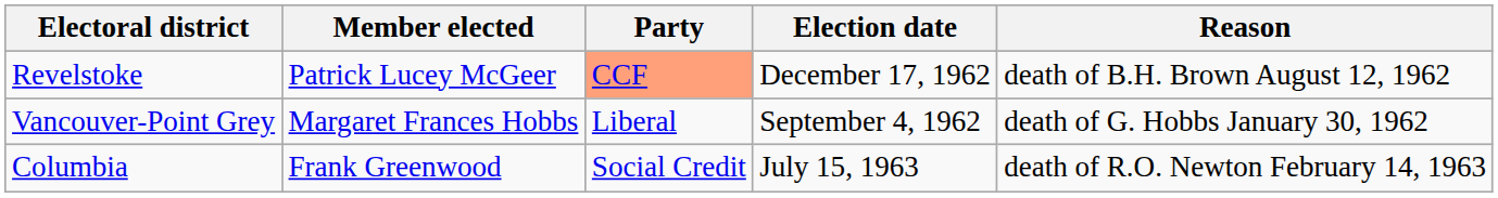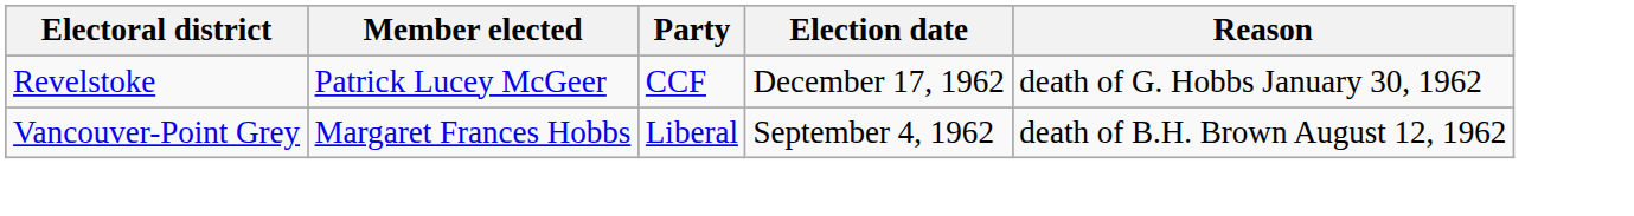 <table class="wikitable sortable">
 <tr>
 <th>Electoral district</th>
 <th>Member elected</th>
 <th>Party</th>
 <th>Election date</th>
 <th>Reason</th>
 </tr>
 <tr>
 <td><a href='#'>Revelstoke</a></td>
 <td><a href='#'>Patrick Lucey McGeer</a></td>
-<td style="background: lightsalmon;"><a href='#'>CCF</a></td>
+<td><a href='#'>CCF</a></td>
 <td>December 17, 1962</td>
-<td>death of B.H. Brown August 12, 1962</td>
+<td>death of G. Hobbs January 30, 1962</td>
 </tr>
 <tr>
 <td><a href='#'>Vancouver-Point Grey</a></td>
 <td><a href='#'>Margaret Frances Hobbs</a></td>
 <td><a href='#'>Liberal</a></td>
 <td>September 4, 1962</td>
-<td>death of G. Hobbs January 30, 1962</td>
-</tr>
-<tr>
-<td><a href='#'>Columbia</a></td>
-<td><a href='#'>Frank Greenwood</a></td>
-<td><a href='#'>Social Credit</a></td>
-<td>July 15, 1963</td>
-<td>death of R.O. Newton February 14, 1963</td>
+<td>death of B.H. Brown August 12, 1962</td>
 </tr>
 </table>
